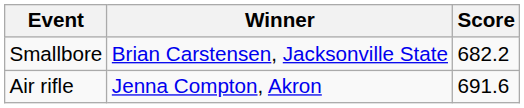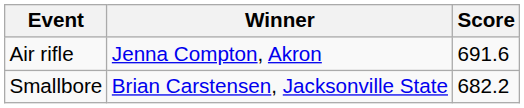 <table class="wikitable sortable">
 <tr>
 <th>Event</th>
 <th>Winner</th>
 <th>Score</th>
 </tr>
 <tr>
+<td>Air rifle</td>
+<td><a href='#'>Jenna Compton</a>, <a href='#'>Akron</a></td>
+<td>691.6</td>
+</tr>
+<tr>
 <td>Smallbore</td>
 <td><a href='#'>Brian Carstensen</a>, <a href='#'>Jacksonville State</a></td>
 <td>682.2</td>
 </tr>
-<tr>
-<td>Air rifle</td>
-<td><a href='#'>Jenna Compton</a>, <a href='#'>Akron</a></td>
-<td>691.6</td>
-</tr>
 </table>
